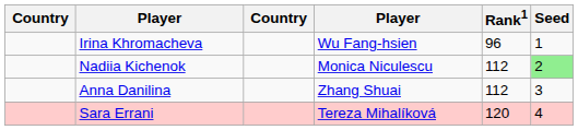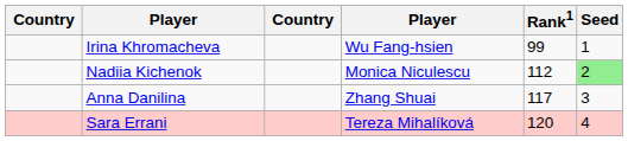 <table class="sortable wikitable">
 <tr>
 <th width="70">Country</th>
 <th width="175">Player</th>
 <th width="70">Country</th>
 <th width="175">Player</th>
 <th>Rank<sup>1</sup></th>
 <th>Seed</th>
 </tr>
 <tr>
 <td></td>
 <td><a href='#'>Irina Khromacheva</a></td>
 <td></td>
 <td><a href='#'>Wu Fang-hsien</a></td>
-<td>96</td>
+<td>99</td>
 <td>1</td>
 </tr>
 <tr>
 <td></td>
 <td><a href='#'>Nadiia Kichenok</a></td>
 <td></td>
 <td><a href='#'>Monica Niculescu</a></td>
 <td>112</td>
 <td style="background: lightgreen;">2</td>
 </tr>
 <tr>
 <td></td>
 <td><a href='#'>Anna Danilina</a></td>
 <td></td>
 <td><a href='#'>Zhang Shuai</a></td>
-<td>112</td>
+<td>117</td>
 <td>3</td>
 </tr>
 <tr style="background:#fcc;">
 <td></td>
 <td><a href='#'>Sara Errani</a></td>
 <td></td>
 <td><a href='#'>Tereza Mihalíková</a></td>
 <td>120</td>
 <td>4</td>
 </tr>
 </table>
